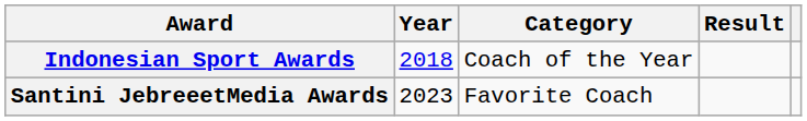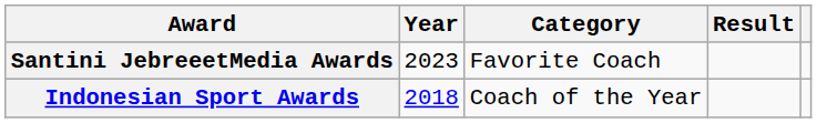 <table class="wikitable plainrowheaders sortable">
 <tr>
 <th scope="col">Award</th>
 <th scope="col">Year</th>
 <th scope="col">Category</th>
 <th scope="col">Result</th>
 <th scope="col" class="unsortable"></th>
 </tr>
 <tr>
+<th scope="row">Santini JebreeetMedia Awards</th>
+<td>2023</td>
+<td>Favorite Coach</td>
+<td></td>
+<td></td>
+</tr>
+<tr>
 <th scope="row"><a href='#'>Indonesian Sport Awards</a></th>
 <td><a href='#'>2018</a></td>
 <td>Coach of the Year</td>
 <td></td>
 <td></td>
 </tr>
-<tr>
-<th scope="row">Santini JebreeetMedia Awards</th>
-<td>2023</td>
-<td>Favorite Coach</td>
-<td></td>
-<td></td>
-</tr>
 </table>
